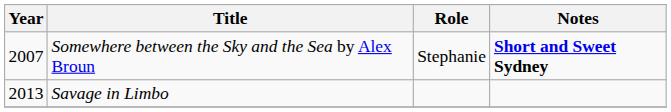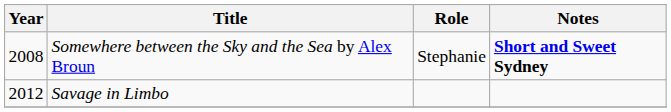 <table class="wikitable sortable">
 <tr>
 <th>Year</th>
 <th>Title</th>
 <th>Role</th>
 <th class="unsortable">Notes</th>
 </tr>
 <tr>
-<td>2007</td>
+<td>2008</td>
 <td><em>Somewhere between the Sky and the Sea</em> by <a href='#'>Alex Broun</a></td>
 <td>Stephanie</td>
 <td><strong><a href='#'>Short and Sweet</a> Sydney</strong></td>
 </tr>
 <tr>
-<td>2013</td>
+<td>2012</td>
 <td><em>Savage in Limbo</em></td>
 <td></td>
 <td></td>
 </tr>
 <tr>
 </tr>
 </table>
